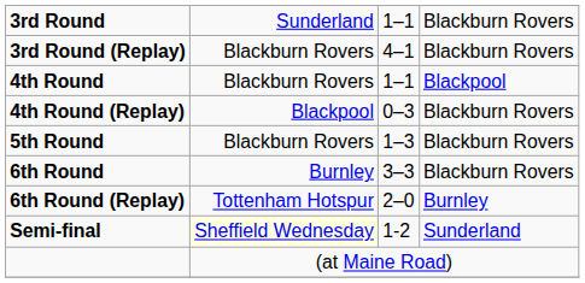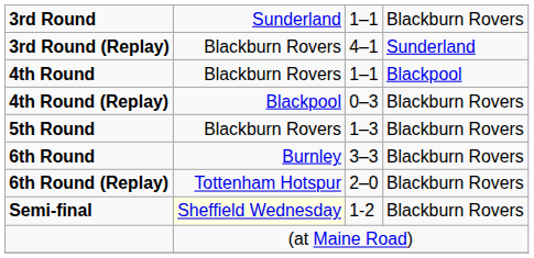 <table class="wikitable" style="font-size: 95%;">
 <tr>
 <td><strong>3rd Round</strong></td>
 <td align=right><a href='#'>Sunderland</a></td>
 <td>1–1</td>
 <td>Blackburn Rovers</td>
 </tr>
 <tr>
 <td><strong>3rd Round (Replay)</strong></td>
 <td align=right>Blackburn Rovers</td>
 <td>4–1</td>
-<td>Blackburn Rovers</td>
+<td><a href='#'>Sunderland</a></td>
 </tr>
 <tr>
 <td><strong>4th Round</strong></td>
 <td align=right>Blackburn Rovers</td>
 <td>1–1</td>
 <td><a href='#'>Blackpool</a></td>
 </tr>
 <tr>
 <td><strong>4th Round (Replay)</strong></td>
 <td align=right><a href='#'>Blackpool</a></td>
 <td>0–3</td>
 <td>Blackburn Rovers</td>
 </tr>
 <tr>
 <td><strong>5th Round</strong></td>
 <td align=right>Blackburn Rovers</td>
 <td>1–3</td>
 <td>Blackburn Rovers</td>
 </tr>
 <tr>
 <td><strong>6th Round</strong></td>
 <td align=right><a href='#'>Burnley</a></td>
 <td>3–3</td>
 <td>Blackburn Rovers</td>
 </tr>
 <tr>
 <td><strong>6th Round (Replay)</strong></td>
 <td align=right><a href='#'>Tottenham Hotspur</a></td>
 <td>2–0</td>
-<td><a href='#'>Burnley</a></td>
+<td>Blackburn Rovers</td>
 </tr>
 <tr>
 <td><strong>Semi-final</strong></td>
 <td align=right style="background: lightyellow;"><a href='#'>Sheffield Wednesday</a></td>
 <td>1-2</td>
-<td><a href='#'>Sunderland</a></td>
+<td>Blackburn Rovers</td>
 </tr>
 <tr>
 <td> </td>
 <td colspan=4 align=center>(at <a href='#'>Maine Road</a>)</td>
 </tr>
 <tr>
 </tr>
 </table>
